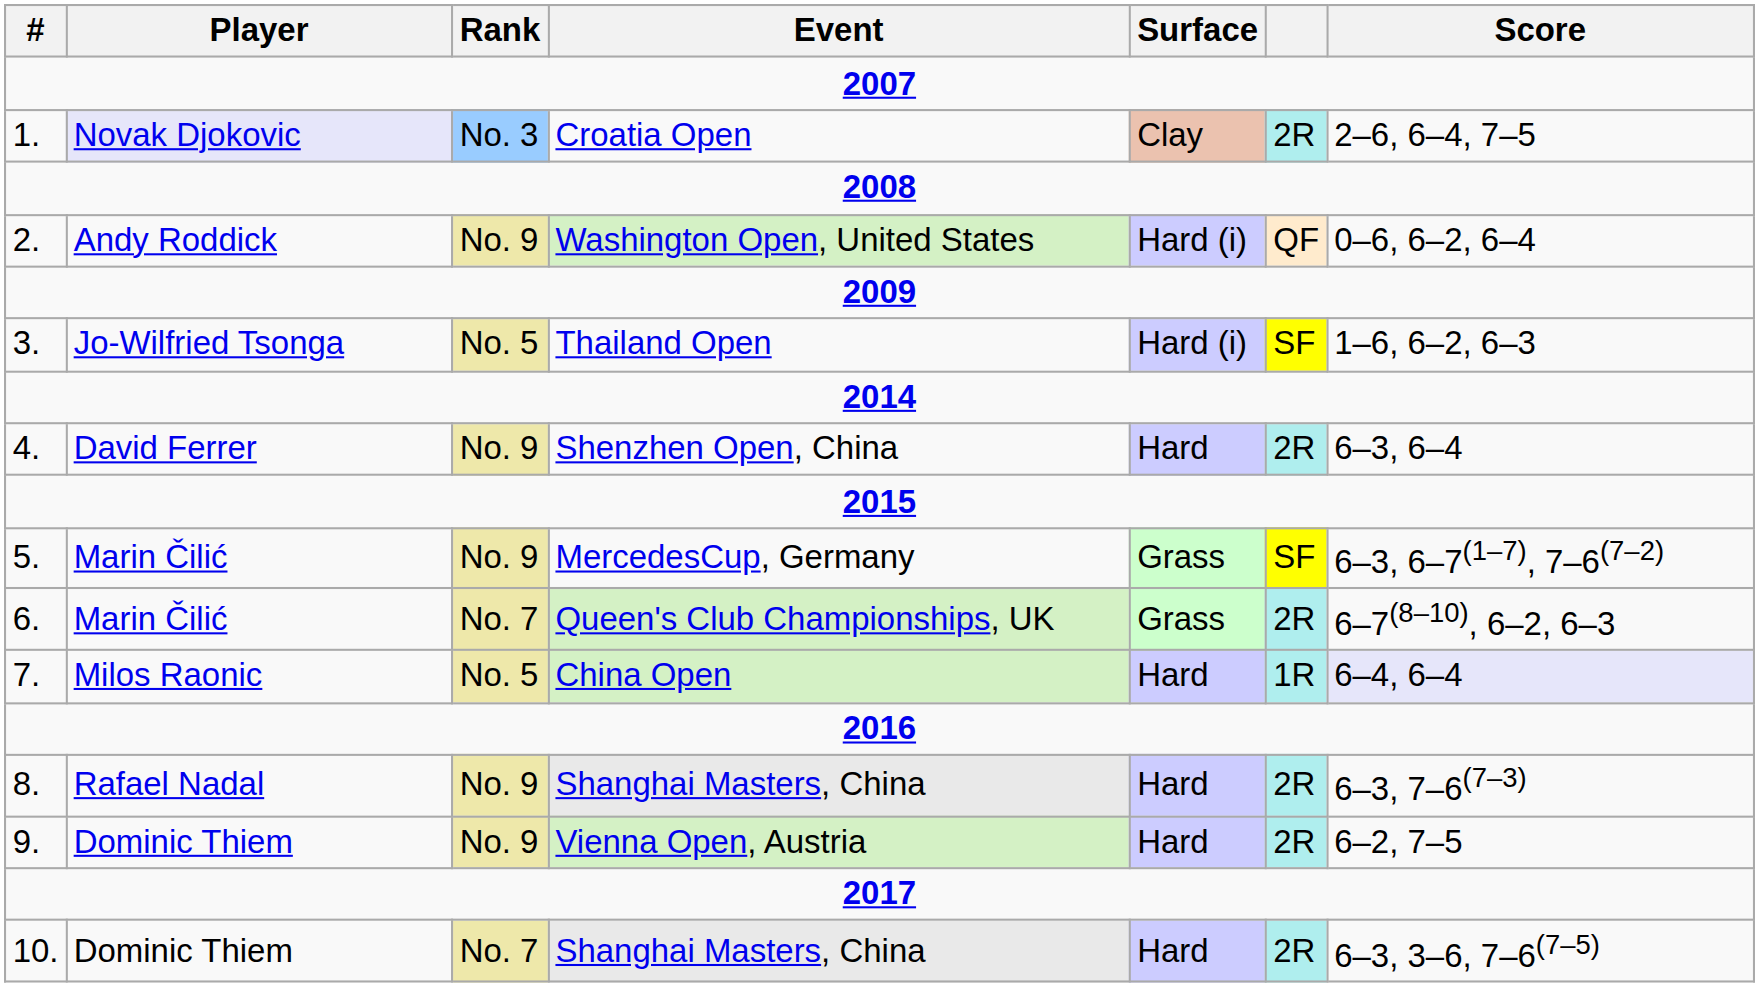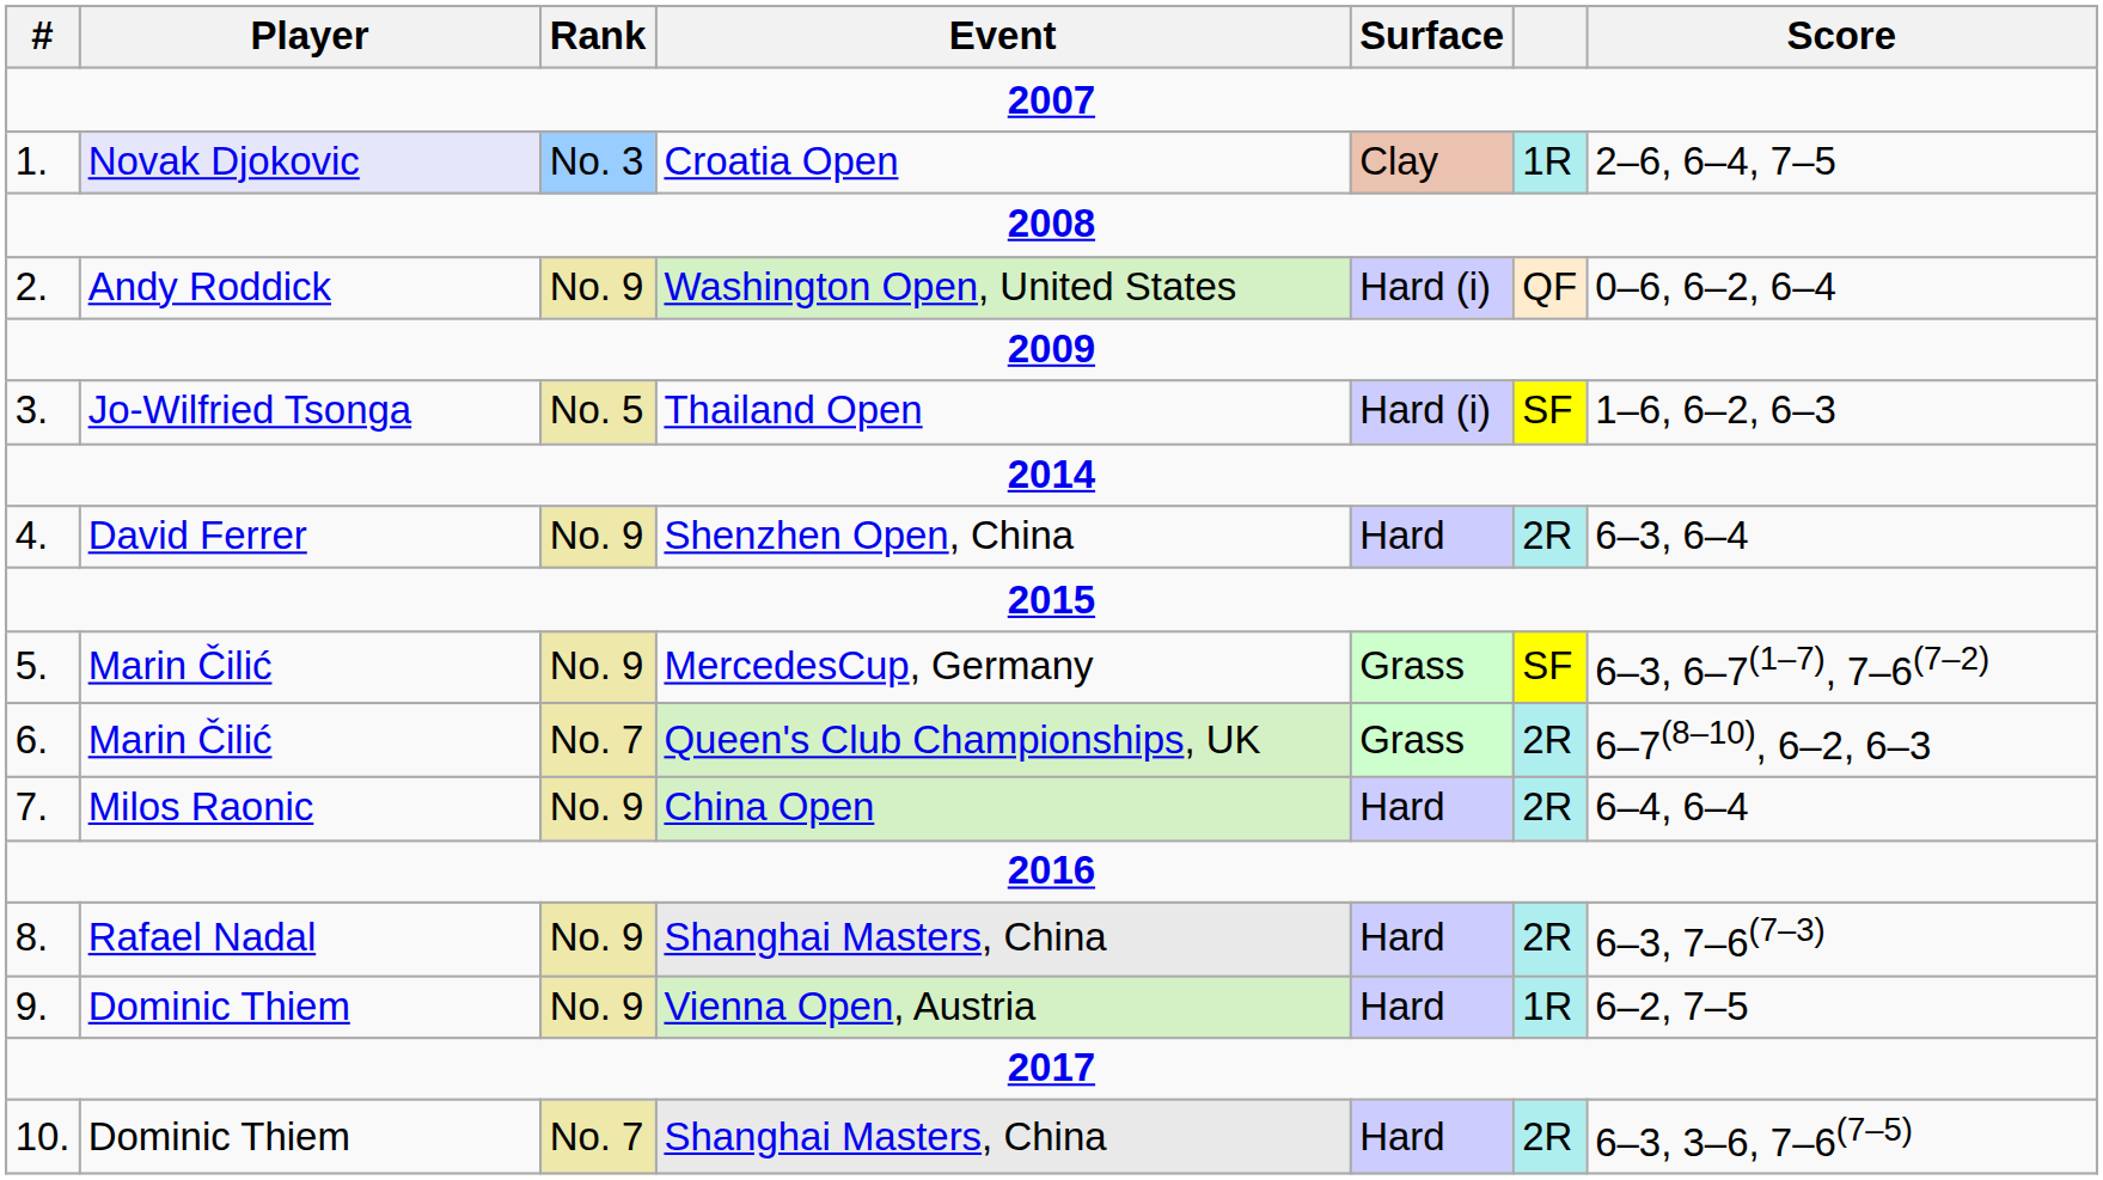 <table class="wikitable sortable">
 <tr>
 <th>#</th>
 <th width=180>Player</th>
 <th>Rank</th>
 <th width=275>Event</th>
 <th>Surface</th>
 <th></th>
 <th width=200>Score</th>
 </tr>
 <tr>
 <td colspan=7 style=text-align:center><strong><a href='#'>2007</a></strong></td>
 </tr>
 <tr>
 <td>1.</td>
 <td style="background: lavender;"> <a href='#'>Novak Djokovic</a></td>
 <td bgcolor=99ccff>No. 3</td>
 <td><a href='#'>Croatia Open</a></td>
 <td bgcolor=EBC2AF>Clay</td>
-<td bgcolor=afeeee>2R</td>
+<td bgcolor=afeeee>1R</td>
 <td>2–6, 6–4, 7–5</td>
 </tr>
 <tr>
 <td colspan=7 style=text-align:center><strong><a href='#'>2008</a></strong></td>
 </tr>
 <tr>
 <td>2.</td>
 <td> <a href='#'>Andy Roddick</a></td>
 <td bgcolor= EEE8AA>No. 9</td>
 <td bgcolor=d4f1c5><a href='#'>Washington Open</a>, United States</td>
 <td bgcolor=CCCCFF>Hard (i)</td>
 <td bgcolor=ffebcd>QF</td>
 <td>0–6, 6–2, 6–4</td>
 </tr>
 <tr>
 <td colspan=7 style=text-align:center><strong><a href='#'>2009</a></strong></td>
 </tr>
 <tr>
 <td>3.</td>
 <td> <a href='#'>Jo-Wilfried Tsonga</a></td>
 <td bgcolor= EEE8AA>No. 5</td>
 <td><a href='#'>Thailand Open</a></td>
 <td bgcolor=CCCCFF>Hard (i)</td>
 <td bgcolor=yellow>SF</td>
 <td>1–6, 6–2, 6–3</td>
 </tr>
 <tr>
 <td colspan=7 style=text-align:center><strong><a href='#'>2014</a></strong></td>
 </tr>
 <tr>
 <td>4.</td>
 <td> <a href='#'>David Ferrer</a></td>
 <td bgcolor= EEE8AA>No. 9</td>
 <td><a href='#'>Shenzhen Open</a>, China</td>
 <td bgcolor=CCCCFF>Hard</td>
 <td bgcolor=afeeee>2R</td>
 <td>6–3, 6–4</td>
 </tr>
 <tr>
 <td colspan=7 style=text-align:center><strong><a href='#'>2015</a></strong></td>
 </tr>
 <tr>
 <td>5.</td>
 <td> <a href='#'>Marin Čilić</a></td>
 <td bgcolor= EEE8AA>No. 9</td>
 <td><a href='#'>MercedesCup</a>, Germany</td>
 <td bgcolor=CCFFCC>Grass</td>
 <td bgcolor=yellow>SF</td>
 <td>6–3, 6–7<sup>(1–7)</sup>, 7–6<sup>(7–2)</sup></td>
 </tr>
 <tr>
 <td>6.</td>
 <td> <a href='#'>Marin Čilić</a></td>
 <td bgcolor= EEE8AA>No. 7</td>
 <td bgcolor=d4f1c5><a href='#'>Queen's Club Championships</a>, UK</td>
 <td bgcolor=CCFFCC>Grass</td>
 <td bgcolor=afeeee>2R</td>
 <td>6–7<sup>(8–10)</sup>, 6–2, 6–3</td>
 </tr>
 <tr>
 <td>7.</td>
 <td> <a href='#'>Milos Raonic</a></td>
-<td bgcolor= EEE8AA>No. 5</td>
+<td bgcolor= EEE8AA>No. 9</td>
 <td bgcolor=d4f1c5><a href='#'>China Open</a></td>
 <td bgcolor=CCCCFF>Hard</td>
-<td bgcolor=afeeee>1R</td>
-<td style="background: lavender;">6–4, 6–4</td>
+<td bgcolor=afeeee>2R</td>
+<td>6–4, 6–4</td>
 </tr>
 <tr>
 <td colspan=7 style=text-align:center><strong><a href='#'>2016</a></strong></td>
 </tr>
 <tr>
 <td>8.</td>
 <td> <a href='#'>Rafael Nadal</a></td>
 <td bgcolor= EEE8AA>No. 9</td>
 <td bgcolor=e9e9e9><a href='#'>Shanghai Masters</a>, China</td>
 <td bgcolor=CCCCFF>Hard</td>
 <td bgcolor=afeeee>2R</td>
 <td>6–3, 7–6<sup>(7–3)</sup></td>
 </tr>
 <tr>
 <td>9.</td>
 <td> <a href='#'>Dominic Thiem</a></td>
 <td bgcolor= EEE8AA>No. 9</td>
 <td bgcolor=d4f1c5><a href='#'>Vienna Open</a>, Austria</td>
 <td bgcolor=CCCCFF>Hard</td>
-<td bgcolor=afeeee>2R</td>
+<td bgcolor=afeeee>1R</td>
 <td>6–2, 7–5</td>
 </tr>
 <tr>
 <td colspan=7 style=text-align:center><strong><a href='#'>2017</a></strong></td>
 </tr>
 <tr>
 <td>10.</td>
 <td> Dominic Thiem</td>
 <td bgcolor= EEE8AA>No. 7</td>
 <td bgcolor=e9e9e9><a href='#'>Shanghai Masters</a>, China</td>
 <td bgcolor=CCCCFF>Hard</td>
 <td bgcolor=afeeee>2R</td>
 <td>6–3, 3–6, 7–6<sup>(7–5)</sup></td>
 </tr>
 </table>
